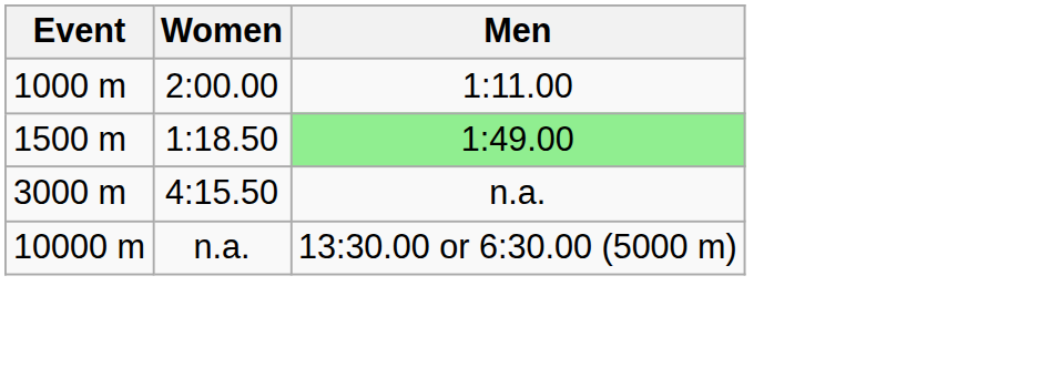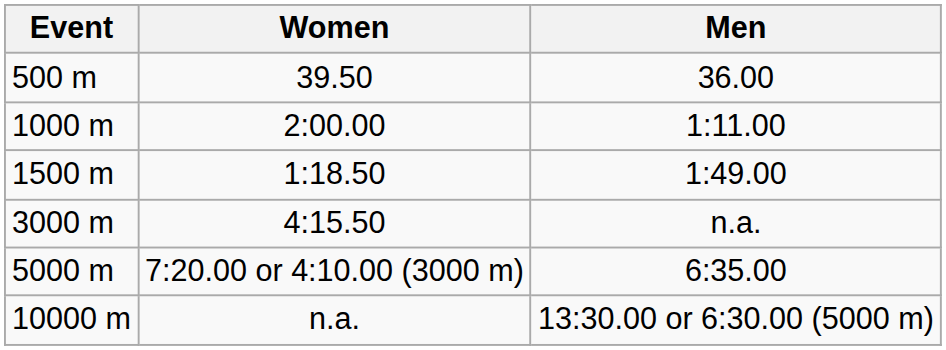 <table class = "wikitable">
 <tr>
 <th>Event</th>
 <th>Women</th>
 <th>Men</th>
+</tr>
+<tr>
+<td>500 m</td>
+<td align=center>39.50</td>
+<td align=center>36.00</td>
 </tr>
 <tr>
 <td>1000 m</td>
 <td align=center>2:00.00</td>
 <td align=center>1:11.00</td>
 </tr>
 <tr>
 <td>1500 m</td>
 <td align=center>1:18.50</td>
-<td align=center style="background: lightgreen;">1:49.00</td>
+<td align=center>1:49.00</td>
 </tr>
 <tr>
 <td>3000 m</td>
 <td align=center>4:15.50</td>
 <td align=center>n.a.</td>
 </tr>
 <tr>
+<td>5000 m</td>
+<td align=center>7:20.00 or 4:10.00 (3000 m)</td>
+<td align=center>6:35.00</td>
+</tr>
+<tr>
 <td>10000 m</td>
 <td align=center>n.a.</td>
 <td align=center>13:30.00 or 6:30.00 (5000 m)</td>
 </tr>
 </table>
